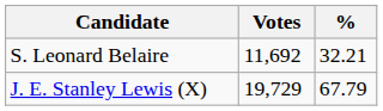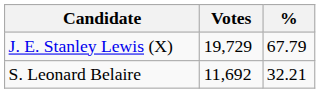 <table class="wikitable">
 <tr>
 <th style="width: 170px">Candidate</th>
 <th style="width: 50px">Votes</th>
 <th style="width: 40px">%</th>
 </tr>
 <tr>
+<td><a href='#'>J. E. Stanley Lewis</a> (X)</td>
+<td>19,729</td>
+<td>67.79</td>
+</tr>
+<tr>
 <td>S. Leonard Belaire</td>
 <td>11,692</td>
 <td>32.21</td>
 </tr>
-<tr>
-<td><a href='#'>J. E. Stanley Lewis</a> (X)</td>
-<td>19,729</td>
-<td>67.79</td>
-</tr>
 </table>
